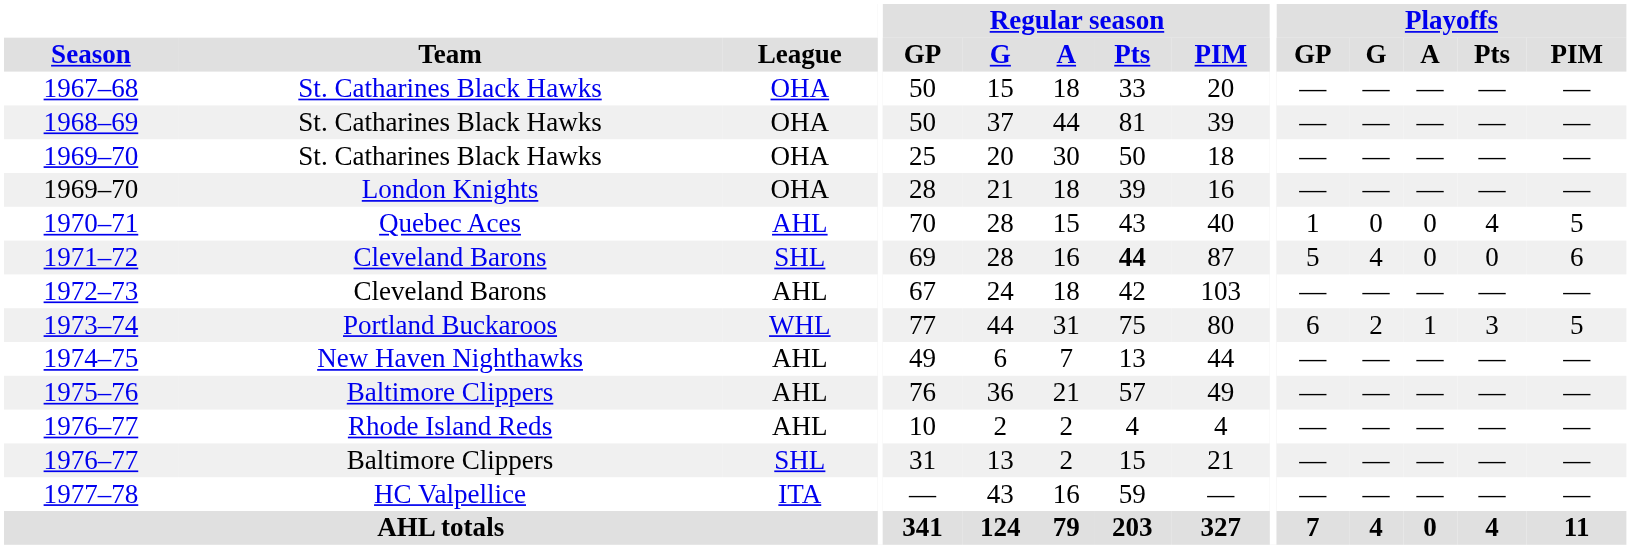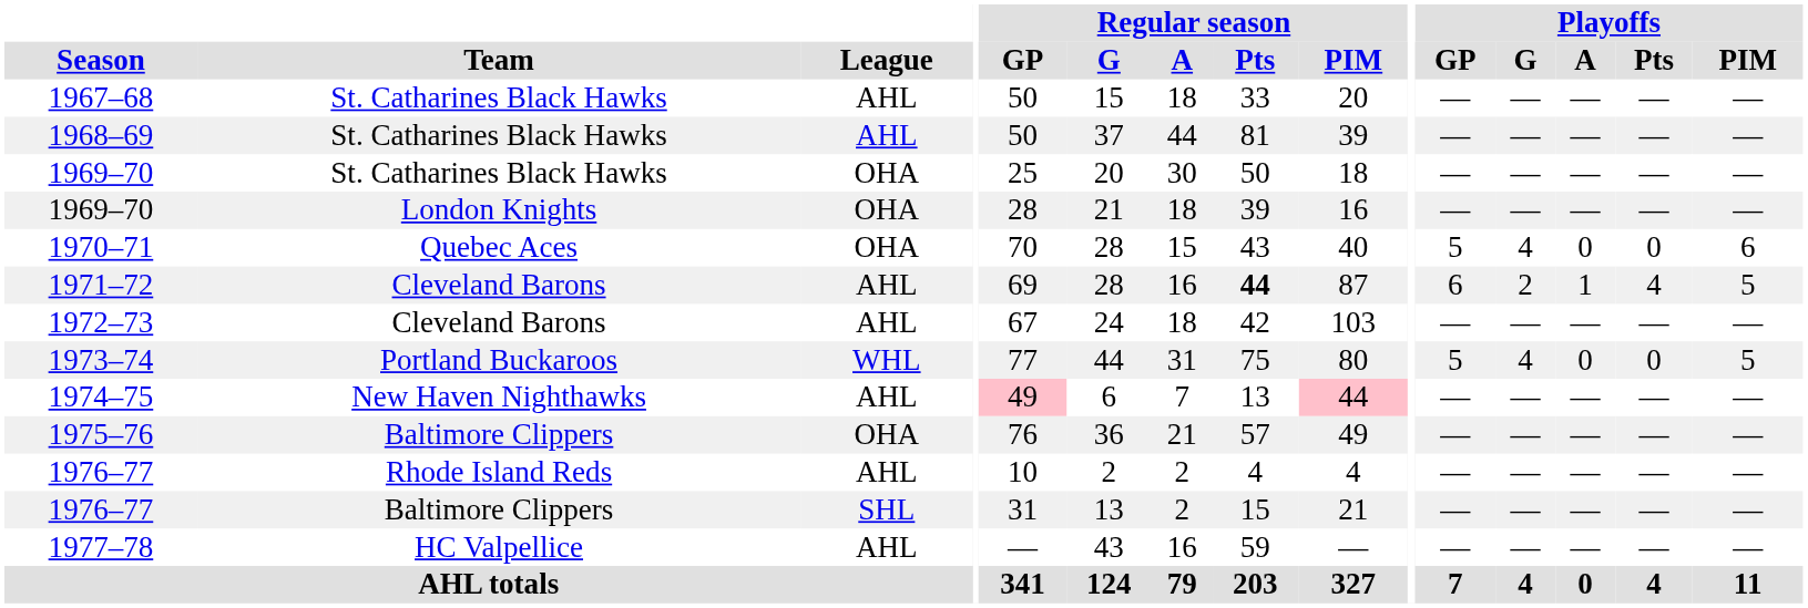 <table border="0" cellpadding="1" cellspacing="0" style="text-align:center; width:60em">
 <tr bgcolor="#e0e0e0">
 <th colspan="3" bgcolor="#ffffff"></th>
 <th rowspan="100" bgcolor="#ffffff"></th>
 <th colspan="5"><a href='#'>Regular season</a></th>
 <th rowspan="100" bgcolor="#ffffff"></th>
 <th colspan="5"><a href='#'>Playoffs</a></th>
 </tr>
 <tr bgcolor="#e0e0e0">
 <th><a href='#'>Season</a></th>
 <th>Team</th>
 <th>League</th>
 <th>GP</th>
 <th><a href='#'>G</a></th>
 <th><a href='#'>A</a></th>
 <th><a href='#'>Pts</a></th>
 <th><a href='#'>PIM</a></th>
 <th>GP</th>
 <th>G</th>
 <th>A</th>
 <th>Pts</th>
 <th>PIM</th>
 </tr>
 <tr>
 <td><a href='#'>1967–68</a></td>
 <td><a href='#'>St. Catharines Black Hawks</a></td>
-<td><a href='#'>OHA</a></td>
+<td>AHL</td>
 <td>50</td>
 <td>15</td>
 <td>18</td>
 <td>33</td>
 <td>20</td>
 <td>—</td>
 <td>—</td>
 <td>—</td>
 <td>—</td>
 <td>—</td>
 </tr>
 <tr bgcolor="#f0f0f0">
 <td><a href='#'>1968–69</a></td>
 <td>St. Catharines Black Hawks</td>
-<td>OHA</td>
+<td><a href='#'>AHL</a></td>
 <td>50</td>
 <td>37</td>
 <td>44</td>
 <td>81</td>
 <td>39</td>
 <td>—</td>
 <td>—</td>
 <td>—</td>
 <td>—</td>
 <td>—</td>
 </tr>
 <tr>
 <td><a href='#'>1969–70</a></td>
 <td>St. Catharines Black Hawks</td>
 <td>OHA</td>
 <td>25</td>
 <td>20</td>
 <td>30</td>
 <td>50</td>
 <td>18</td>
 <td>—</td>
 <td>—</td>
 <td>—</td>
 <td>—</td>
 <td>—</td>
 </tr>
 <tr bgcolor="#f0f0f0">
 <td>1969–70</td>
 <td><a href='#'>London Knights</a></td>
 <td>OHA</td>
 <td>28</td>
 <td>21</td>
 <td>18</td>
 <td>39</td>
 <td>16</td>
 <td>—</td>
 <td>—</td>
 <td>—</td>
 <td>—</td>
 <td>—</td>
 </tr>
 <tr>
 <td><a href='#'>1970–71</a></td>
 <td><a href='#'>Quebec Aces</a></td>
-<td><a href='#'>AHL</a></td>
+<td>OHA</td>
 <td>70</td>
 <td>28</td>
 <td>15</td>
 <td>43</td>
 <td>40</td>
-<td>1</td>
+<td>5</td>
+<td>4</td>
 <td>0</td>
 <td>0</td>
-<td>4</td>
-<td>5</td>
+<td>6</td>
 </tr>
 <tr bgcolor="#f0f0f0">
 <td><a href='#'>1971–72</a></td>
 <td><a href='#'>Cleveland Barons</a></td>
-<td><a href='#'>SHL</a></td>
+<td>AHL</td>
 <td>69</td>
 <td>28</td>
 <td>16</td>
 <td><strong>44</strong></td>
 <td>87</td>
+<td>6</td>
+<td>2</td>
+<td>1</td>
+<td>4</td>
 <td>5</td>
-<td>4</td>
-<td>0</td>
-<td>0</td>
-<td>6</td>
 </tr>
 <tr>
 <td><a href='#'>1972–73</a></td>
 <td>Cleveland Barons</td>
 <td>AHL</td>
 <td>67</td>
 <td>24</td>
 <td>18</td>
 <td>42</td>
 <td>103</td>
 <td>—</td>
 <td>—</td>
 <td>—</td>
 <td>—</td>
 <td>—</td>
 </tr>
 <tr bgcolor="#f0f0f0">
 <td><a href='#'>1973–74</a></td>
 <td><a href='#'>Portland Buckaroos</a></td>
 <td><a href='#'>WHL</a></td>
 <td>77</td>
 <td>44</td>
 <td>31</td>
 <td>75</td>
 <td>80</td>
-<td>6</td>
-<td>2</td>
-<td>1</td>
-<td>3</td>
+<td>5</td>
+<td>4</td>
+<td>0</td>
+<td>0</td>
 <td>5</td>
 </tr>
 <tr>
 <td><a href='#'>1974–75</a></td>
 <td><a href='#'>New Haven Nighthawks</a></td>
 <td>AHL</td>
-<td>49</td>
+<td style="background: pink;">49</td>
 <td>6</td>
 <td>7</td>
 <td>13</td>
-<td>44</td>
+<td style="background: pink;">44</td>
 <td>—</td>
 <td>—</td>
 <td>—</td>
 <td>—</td>
 <td>—</td>
 </tr>
 <tr bgcolor="#f0f0f0">
 <td><a href='#'>1975–76</a></td>
 <td><a href='#'>Baltimore Clippers</a></td>
-<td>AHL</td>
+<td>OHA</td>
 <td>76</td>
 <td>36</td>
 <td>21</td>
 <td>57</td>
 <td>49</td>
 <td>—</td>
 <td>—</td>
 <td>—</td>
 <td>—</td>
 <td>—</td>
 </tr>
 <tr>
 <td><a href='#'>1976–77</a></td>
 <td><a href='#'>Rhode Island Reds</a></td>
 <td>AHL</td>
 <td>10</td>
 <td>2</td>
 <td>2</td>
 <td>4</td>
 <td>4</td>
 <td>—</td>
 <td>—</td>
 <td>—</td>
 <td>—</td>
 <td>—</td>
 </tr>
 <tr bgcolor="#f0f0f0">
 <td><a href='#'>1976–77</a></td>
 <td>Baltimore Clippers</td>
 <td><a href='#'>SHL</a></td>
 <td>31</td>
 <td>13</td>
 <td>2</td>
 <td>15</td>
 <td>21</td>
 <td>—</td>
 <td>—</td>
 <td>—</td>
 <td>—</td>
 <td>—</td>
 </tr>
 <tr>
 <td><a href='#'>1977–78</a></td>
 <td><a href='#'>HC Valpellice</a></td>
-<td><a href='#'>ITA</a></td>
+<td>AHL</td>
 <td>—</td>
 <td>43</td>
 <td>16</td>
 <td>59</td>
 <td>—</td>
 <td>—</td>
 <td>—</td>
 <td>—</td>
 <td>—</td>
 <td>—</td>
 </tr>
 <tr bgcolor="#e0e0e0">
 <th colspan="3">AHL totals</th>
 <th>341</th>
 <th>124</th>
 <th>79</th>
 <th>203</th>
 <th>327</th>
 <th>7</th>
 <th>4</th>
 <th>0</th>
 <th>4</th>
 <th>11</th>
 </tr>
 </table>
